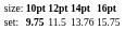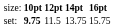 <table style="margin-left:40px;">
 <tr>
 <td>size:</td>
 <td><strong>10pt</strong></td>
 <td><strong>12pt</strong></td>
 <td><strong>14pt</strong></td>
 <td><strong>16pt</strong></td>
 </tr>
 <tr>
 <td>set:</td>
 <td><strong>9.75</strong></td>
 <td>11.5</td>
-<td>13.76</td>
+<td>13.75</td>
 <td>15.75</td>
 </tr>
 </table>
